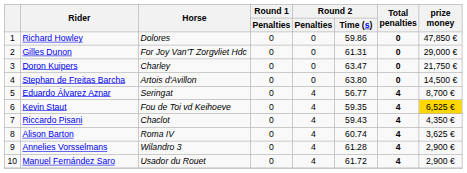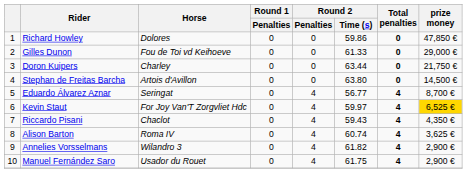 <table class="wikitable" style="font-size: 90%; text-align:center">
 <tr>
 <th rowspan=2 width=20></th>
 <th rowspan=2 width=190>Rider</th>
 <th rowspan=2 width=180>Horse</th>
 <th>Round 1</th>
 <th colspan=2>Round 2</th>
 <th rowspan=2>Total<br>penalties</th>
 <th rowspan=2 width=65>prize<br>money</th>
 </tr>
 <tr>
 <th width=50>Penalties</th>
 <th width=60>Penalties</th>
 <th width=65>Time (<a href='#'>s</a>)</th>
 </tr>
 <tr>
 <td>1</td>
 <td align=left> <a href='#'>Richard Howley</a></td>
 <td align=left><em>Dolores</em></td>
 <td>0</td>
 <td>0</td>
 <td>59.86</td>
 <td><strong>0</strong></td>
 <td>47,850 €</td>
 </tr>
 <tr>
 <td>2</td>
 <td align=left> <a href='#'>Gilles Dunon</a></td>
-<td align=left><em>For Joy Van'T Zorgvliet Hdc</em></td>
+<td align=left><em>Fou de Toi vd Keihoeve</em></td>
 <td>0</td>
 <td>0</td>
-<td>61.31</td>
+<td>61.33</td>
 <td><strong>0</strong></td>
 <td>29,000 €</td>
 </tr>
 <tr>
 <td>3</td>
 <td align=left> <a href='#'>Doron Kuipers</a></td>
 <td align=left><em>Charley</em></td>
 <td>0</td>
 <td>0</td>
-<td>63.47</td>
+<td>63.44</td>
 <td><strong>0</strong></td>
 <td>21,750 €</td>
 </tr>
 <tr>
 <td>4</td>
 <td align=left> <a href='#'>Stephan de Freitas Barcha</a></td>
 <td align=left><em>Artois d'Avillon</em></td>
 <td>0</td>
 <td>0</td>
 <td>63.80</td>
 <td><strong>0</strong></td>
 <td>14,500 €</td>
 </tr>
 <tr>
 <td>5</td>
 <td align=left> <a href='#'>Eduardo Álvarez Aznar</a></td>
 <td align=left><em>Seringat</em></td>
 <td>0</td>
 <td>4</td>
 <td>56.77</td>
 <td><strong>4</strong></td>
 <td>8,700 €</td>
 </tr>
 <tr>
 <td>6</td>
 <td align=left> <a href='#'>Kevin Staut</a></td>
-<td align=left><em>Fou de Toi vd Keihoeve</em></td>
+<td align=left><em>For Joy Van'T Zorgvliet Hdc</em></td>
 <td>0</td>
 <td>4</td>
-<td>59.35</td>
+<td>59.97</td>
 <td><strong>4</strong></td>
 <td style="background: gold;">6,525 €</td>
 </tr>
 <tr>
 <td>7</td>
 <td align=left> <a href='#'>Riccardo Pisani</a></td>
 <td align=left><em>Chaclot</em></td>
 <td>0</td>
 <td>4</td>
 <td>59.43</td>
 <td><strong>4</strong></td>
 <td>4,350 €</td>
 </tr>
 <tr>
 <td>8</td>
 <td align=left> <a href='#'>Alison Barton</a></td>
 <td align=left><em>Roma IV</em></td>
 <td>0</td>
 <td>4</td>
 <td>60.74</td>
 <td><strong>4</strong></td>
 <td>3,625 €</td>
 </tr>
 <tr>
 <td>9</td>
 <td align=left> <a href='#'>Annelies Vorsselmans</a></td>
 <td align=left><em>Wilandro 3</em></td>
 <td>0</td>
 <td>4</td>
-<td>61.28</td>
+<td>61.82</td>
 <td><strong>4</strong></td>
 <td>2,900 €</td>
 </tr>
 <tr>
 <td>10</td>
 <td align=left> <a href='#'>Manuel Fernández Saro</a></td>
 <td align=left><em>Usador du Rouet</em></td>
 <td>0</td>
 <td>4</td>
-<td>61.72</td>
+<td>61.75</td>
 <td><strong>4</strong></td>
 <td>2,900 €</td>
 </tr>
 <tr>
 </tr>
 </table>
